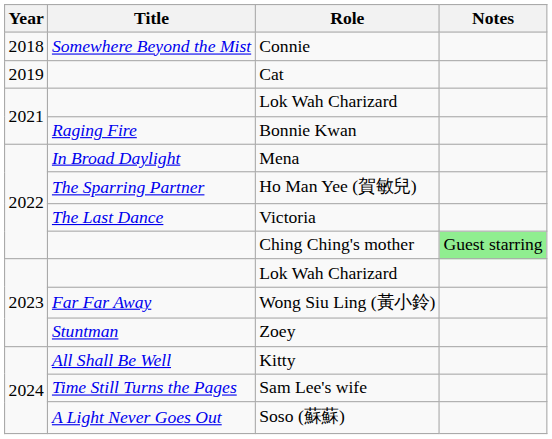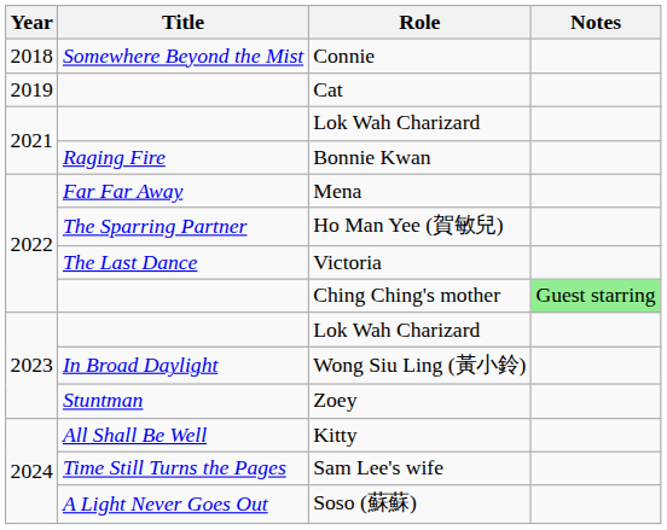 <table class="wikitable">
 <tr>
 <th>Year</th>
 <th>Title</th>
 <th>Role</th>
 <th>Notes</th>
 </tr>
 <tr>
 <td>2018</td>
 <td><em><a href='#'>Somewhere Beyond the Mist</a></em></td>
 <td>Connie</td>
 <td></td>
 </tr>
 <tr>
 <td>2019</td>
 <td><em></em></td>
 <td>Cat</td>
 <td></td>
 </tr>
 <tr>
 <td rowspan="2">2021</td>
 <td><em></em></td>
 <td>Lok Wah Charizard</td>
 <td></td>
 </tr>
 <tr>
 <td><em><a href='#'>Raging Fire</a></em></td>
 <td>Bonnie Kwan</td>
 <td></td>
 </tr>
 <tr>
 <td rowspan="4">2022</td>
-<td><em><a href='#'>In Broad Daylight</a></em></td>
+<td><em><a href='#'>Far Far Away</a></em></td>
 <td>Mena</td>
 <td></td>
 </tr>
 <tr>
 <td><em><a href='#'>The Sparring Partner</a></em></td>
 <td>Ho Man Yee (賀敏兒)</td>
 <td></td>
 </tr>
 <tr>
 <td><em><a href='#'>The Last Dance</a></em></td>
 <td>Victoria</td>
 <td></td>
 </tr>
 <tr>
 <td><em></em></td>
 <td>Ching Ching's mother</td>
 <td style="background: lightgreen;">Guest starring</td>
 </tr>
 <tr>
 <td rowspan="3">2023</td>
 <td><em></em></td>
 <td>Lok Wah Charizard</td>
 <td></td>
 </tr>
 <tr>
-<td><em><a href='#'>Far Far Away</a></em></td>
+<td><em><a href='#'>In Broad Daylight</a></em></td>
 <td>Wong Siu Ling (黃小鈴)</td>
 <td></td>
 </tr>
 <tr>
 <td><em><a href='#'>Stuntman</a></em></td>
 <td>Zoey</td>
 <td></td>
 </tr>
 <tr>
 <td rowspan="3">2024</td>
 <td><em><a href='#'>All Shall Be Well</a></em></td>
 <td>Kitty</td>
 <td></td>
 </tr>
 <tr>
 <td><em><a href='#'>Time Still Turns the Pages</a></em></td>
 <td>Sam Lee's wife</td>
 <td></td>
 </tr>
 <tr>
 <td><em><a href='#'>A Light Never Goes Out</a></em></td>
 <td>Soso (蘇蘇)</td>
 <td></td>
 </tr>
 </table>
